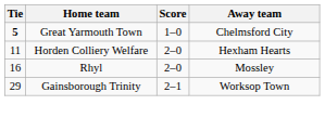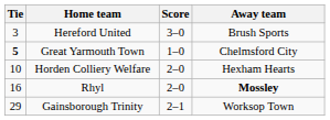 <table class="wikitable" style="text-align:center;">
 <tr>
 <th width=20>Tie</th>
 <th width=175>Home team</th>
 <th width=20>Score</th>
 <th width=175>Away team</th>
 </tr>
 <tr>
+<td>3</td>
+<td>Hereford United</td>
+<td>3–0</td>
+<td>Brush Sports</td>
+</tr>
+<tr>
 <td><strong>5</strong></td>
 <td>Great Yarmouth Town</td>
 <td>1–0</td>
 <td>Chelmsford City</td>
 </tr>
 <tr>
-<td>11</td>
+<td>10</td>
 <td>Horden Colliery Welfare</td>
 <td>2–0</td>
 <td>Hexham Hearts</td>
 </tr>
 <tr>
 <td>16</td>
 <td>Rhyl</td>
 <td>2–0</td>
-<td>Mossley</td>
+<td><strong>Mossley</strong></td>
 </tr>
 <tr>
 <td>29</td>
 <td>Gainsborough Trinity</td>
 <td>2–1</td>
 <td>Worksop Town</td>
 </tr>
 </table>
